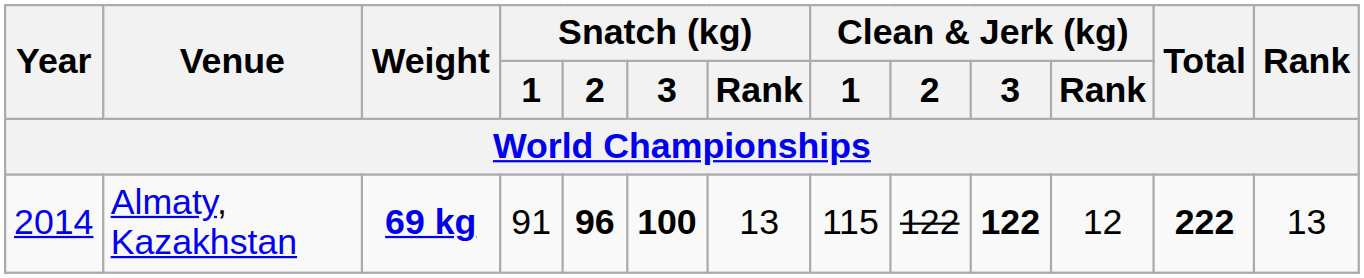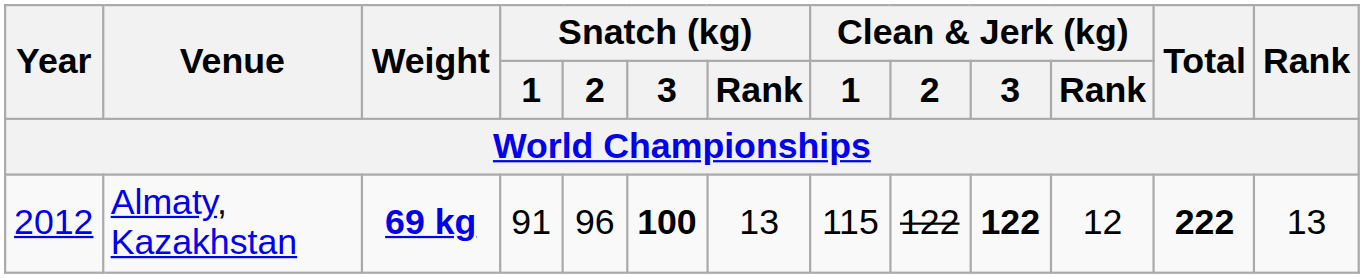 <table class = "wikitable" style="text-align:center;">
 <tr>
 <th rowspan=2 width=40>Year</th>
 <th rowspan=2 width=250>Venue</th>
 <th rowspan=2 width=60>Weight</th>
 <th colspan=4>Snatch (kg)</th>
 <th colspan=4>Clean & Jerk (kg)</th>
 <th rowspan=2 width=40>Total</th>
 <th rowspan=2 width=40>Rank</th>
 </tr>
 <tr>
 <th width=40>1</th>
 <th width=40>2</th>
 <th width=40>3</th>
 <th width=40>Rank</th>
 <th width=40>1</th>
 <th width=40>2</th>
 <th width=40>3</th>
 <th width=40>Rank</th>
 </tr>
 <tr>
 <th colspan=13><a href='#'>World Championships</a></th>
 </tr>
 <tr>
-<td><a href='#'>2014</a></td>
+<td><a href='#'>2012</a></td>
 <td align=left> <a href='#'>Almaty</a>, <a href='#'>Kazakhstan</a></td>
 <td><strong><a href='#'>69 kg</a></strong></td>
 <td>91</td>
-<td><strong>96</strong></td>
+<td>96</td>
 <td><strong>100</strong></td>
 <td>13</td>
 <td>115</td>
 <td><s>122</s></td>
 <td><strong>122</strong></td>
 <td>12</td>
 <td><strong>222</strong></td>
 <td>13</td>
 </tr>
 </table>
